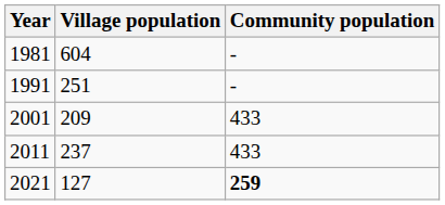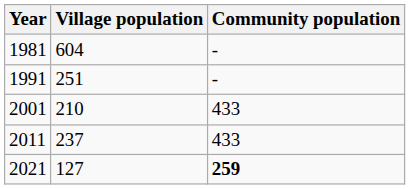 <table class="wikitable">
 <tr>
 <th>Year</th>
 <th>Village population</th>
 <th>Community population</th>
 </tr>
 <tr>
 <td>1981</td>
 <td>604</td>
 <td>-</td>
 </tr>
 <tr>
 <td>1991</td>
 <td>251</td>
 <td>-</td>
 </tr>
 <tr>
 <td>2001</td>
-<td>209</td>
+<td>210</td>
 <td>433</td>
 </tr>
 <tr>
 <td>2011</td>
 <td>237</td>
 <td>433</td>
 </tr>
 <tr>
 <td>2021</td>
 <td>127</td>
 <td><strong>259</strong></td>
 </tr>
 </table>
